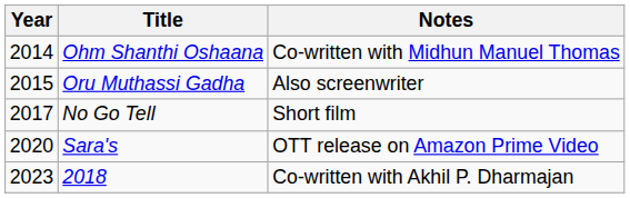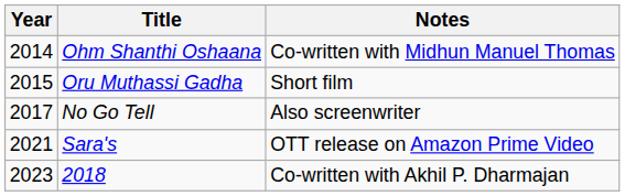 <table class=wikitable>
 <tr>
 <th>Year</th>
 <th>Title</th>
 <th>Notes</th>
 </tr>
 <tr>
 <td>2014</td>
 <td><em><a href='#'>Ohm Shanthi Oshaana</a></em></td>
 <td>Co-written with <a href='#'>Midhun Manuel Thomas</a></td>
 </tr>
 <tr>
 <td>2015</td>
 <td><em><a href='#'>Oru Muthassi Gadha</a></em></td>
-<td>Also screenwriter</td>
+<td>Short film</td>
 </tr>
 <tr>
 <td>2017</td>
 <td><em>No Go Tell</em></td>
-<td>Short film</td>
+<td>Also screenwriter</td>
 </tr>
 <tr>
-<td>2020</td>
+<td>2021</td>
 <td><em><a href='#'>Sara's</a></em></td>
 <td>OTT release on <a href='#'>Amazon Prime Video</a></td>
 </tr>
 <tr>
 <td>2023</td>
 <td><em><a href='#'>2018</a></em></td>
 <td>Co-written with Akhil P. Dharmajan</td>
 </tr>
 </table>
